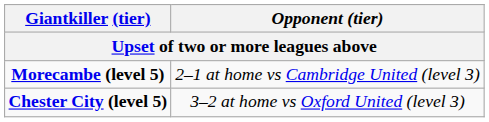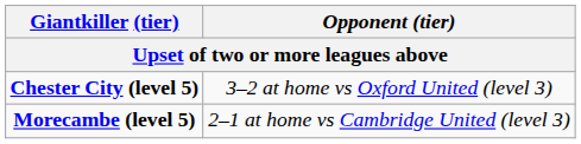 <table class="wikitable" style="text-align:center;">
 <tr>
 <th scope="col"><a href='#'>Giantkiller</a> <a href='#'>(tier)</a></th>
 <th scope="col"><em>Opponent (tier)</em></th>
 </tr>
 <tr>
 <th colspan="2"><a href='#'>Upset</a> of two or more leagues above</th>
 </tr>
 <tr>
+<td><strong> <a href='#'>Chester City</a> (level 5)</strong></td>
+<td><em>3–2 at home vs <a href='#'>Oxford United</a> (level 3)</em></td>
+</tr>
+<tr>
 <td><strong> <a href='#'>Morecambe</a> (level 5)</strong></td>
 <td><em>2–1 at home vs <a href='#'>Cambridge United</a> (level 3)</em></td>
 </tr>
-<tr>
-<td><strong> <a href='#'>Chester City</a> (level 5)</strong></td>
-<td><em>3–2 at home vs <a href='#'>Oxford United</a> (level 3)</em></td>
-</tr>
 </table>
